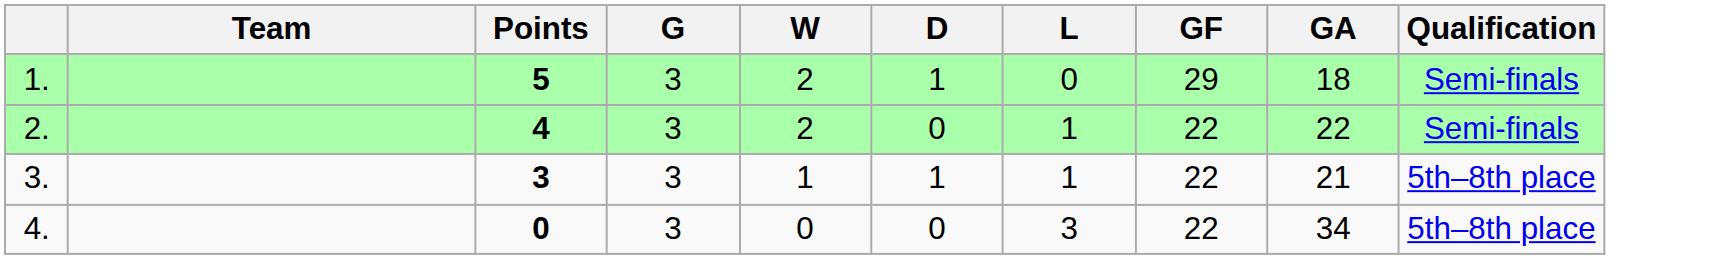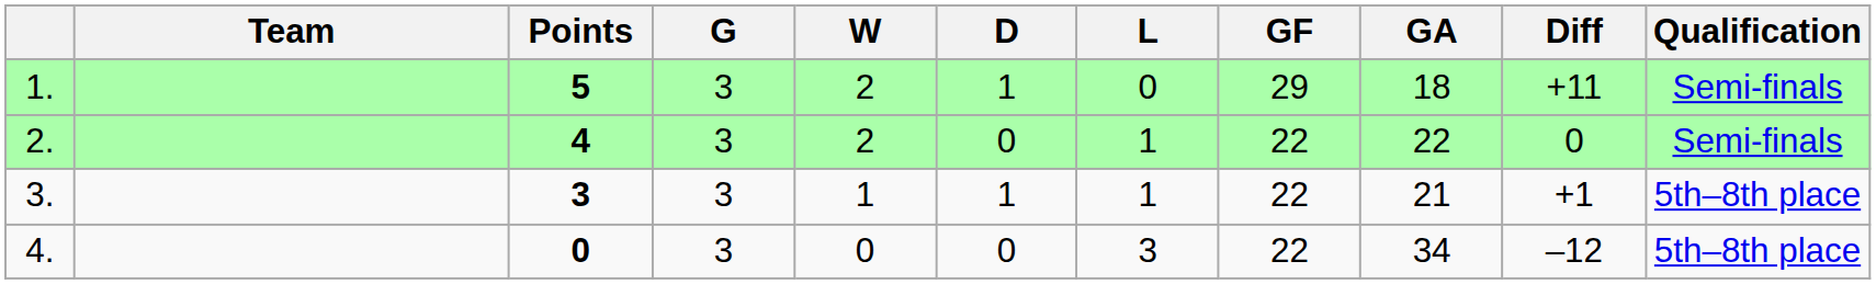 <table class=wikitable style="text-align:center">
 <tr bgcolor="#DCDCDC">
 <th width="25"></th>
 <th width="200">Team</th>
 <th width="60">Points</th>
 <th width="60">G</th>
 <th width="60">W</th>
 <th width="60">D</th>
 <th width="60">L</th>
 <th width="60">GF</th>
 <th width="60">GA</th>
+<th width="60">Diff</th>
 <th width="60">Qualification</th>
 </tr>
 <tr bgcolor=#AAFFAA>
 <td>1.</td>
 <td align=left></td>
 <td><strong>5</strong></td>
 <td>3</td>
 <td>2</td>
 <td>1</td>
 <td>0</td>
 <td>29</td>
 <td>18</td>
+<td>+11</td>
 <td><a href='#'>Semi-finals</a></td>
 </tr>
 <tr bgcolor=#AAFFAA>
 <td>2.</td>
 <td align=left></td>
 <td><strong>4</strong></td>
 <td>3</td>
 <td>2</td>
 <td>0</td>
 <td>1</td>
 <td>22</td>
 <td>22</td>
+<td>0</td>
 <td><a href='#'>Semi-finals</a></td>
 </tr>
 <tr>
 <td>3.</td>
 <td align=left></td>
 <td><strong>3</strong></td>
 <td>3</td>
 <td>1</td>
 <td>1</td>
 <td>1</td>
 <td>22</td>
 <td>21</td>
+<td>+1</td>
 <td><a href='#'>5th–8th place</a></td>
 </tr>
 <tr>
 <td>4.</td>
 <td align=left></td>
 <td><strong>0</strong></td>
 <td>3</td>
 <td>0</td>
 <td>0</td>
 <td>3</td>
 <td>22</td>
 <td>34</td>
+<td>–12</td>
 <td><a href='#'>5th–8th place</a></td>
 </tr>
 </table>
